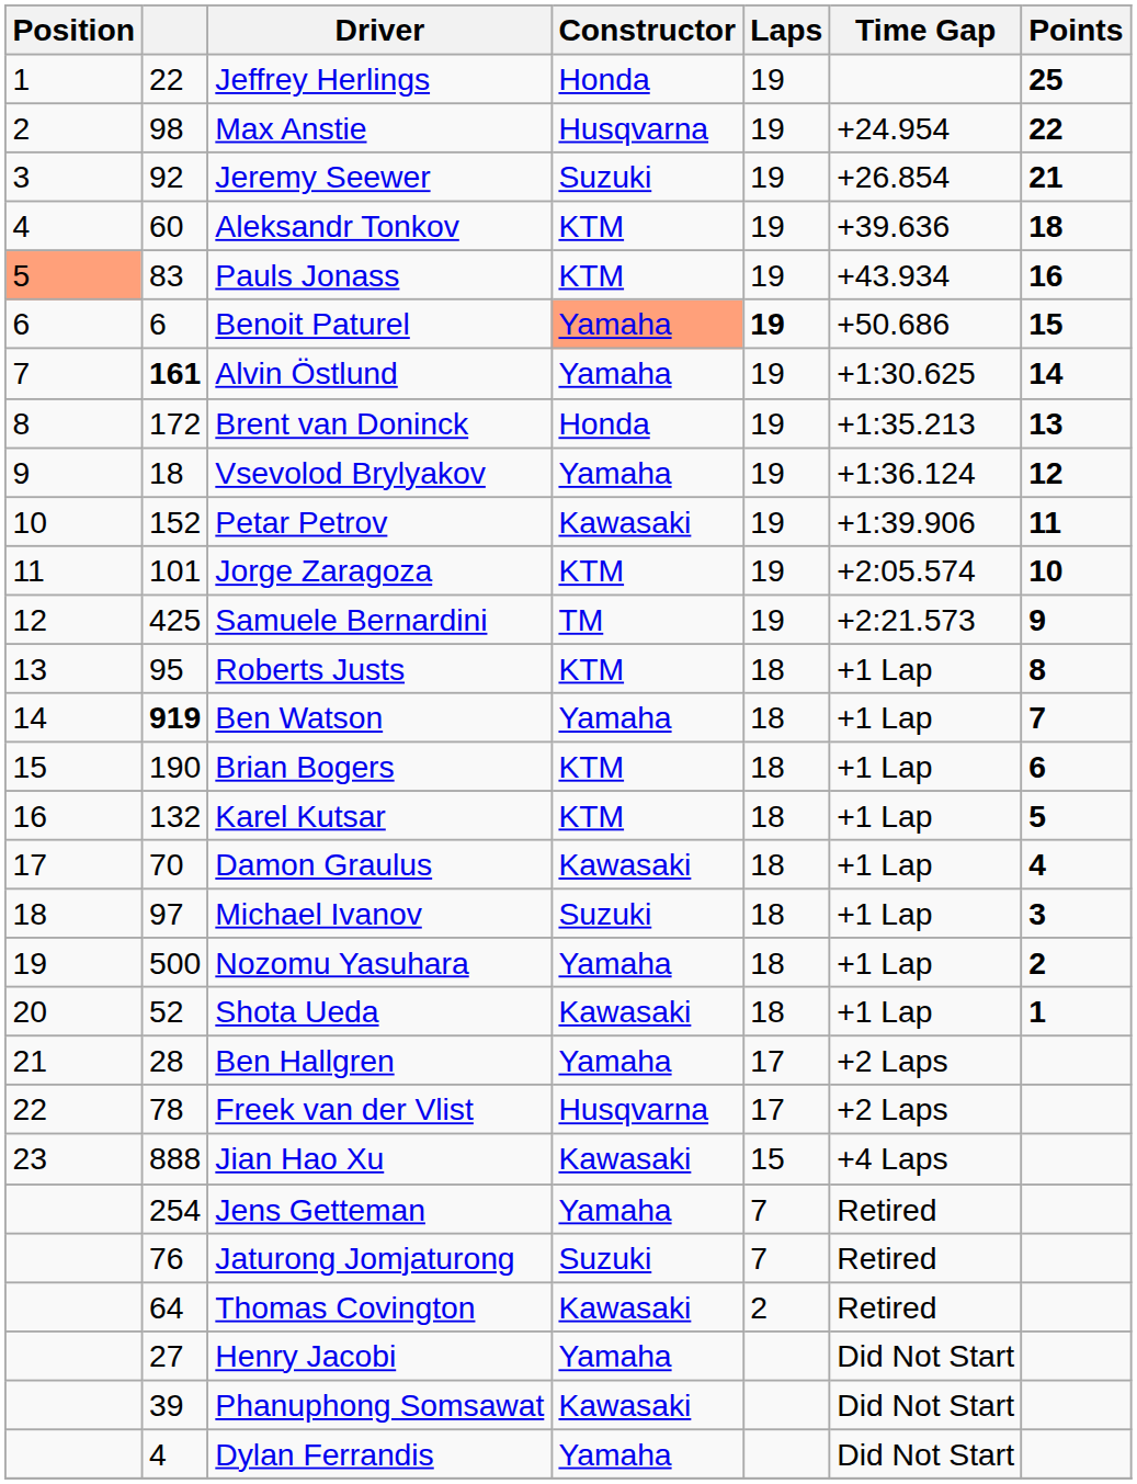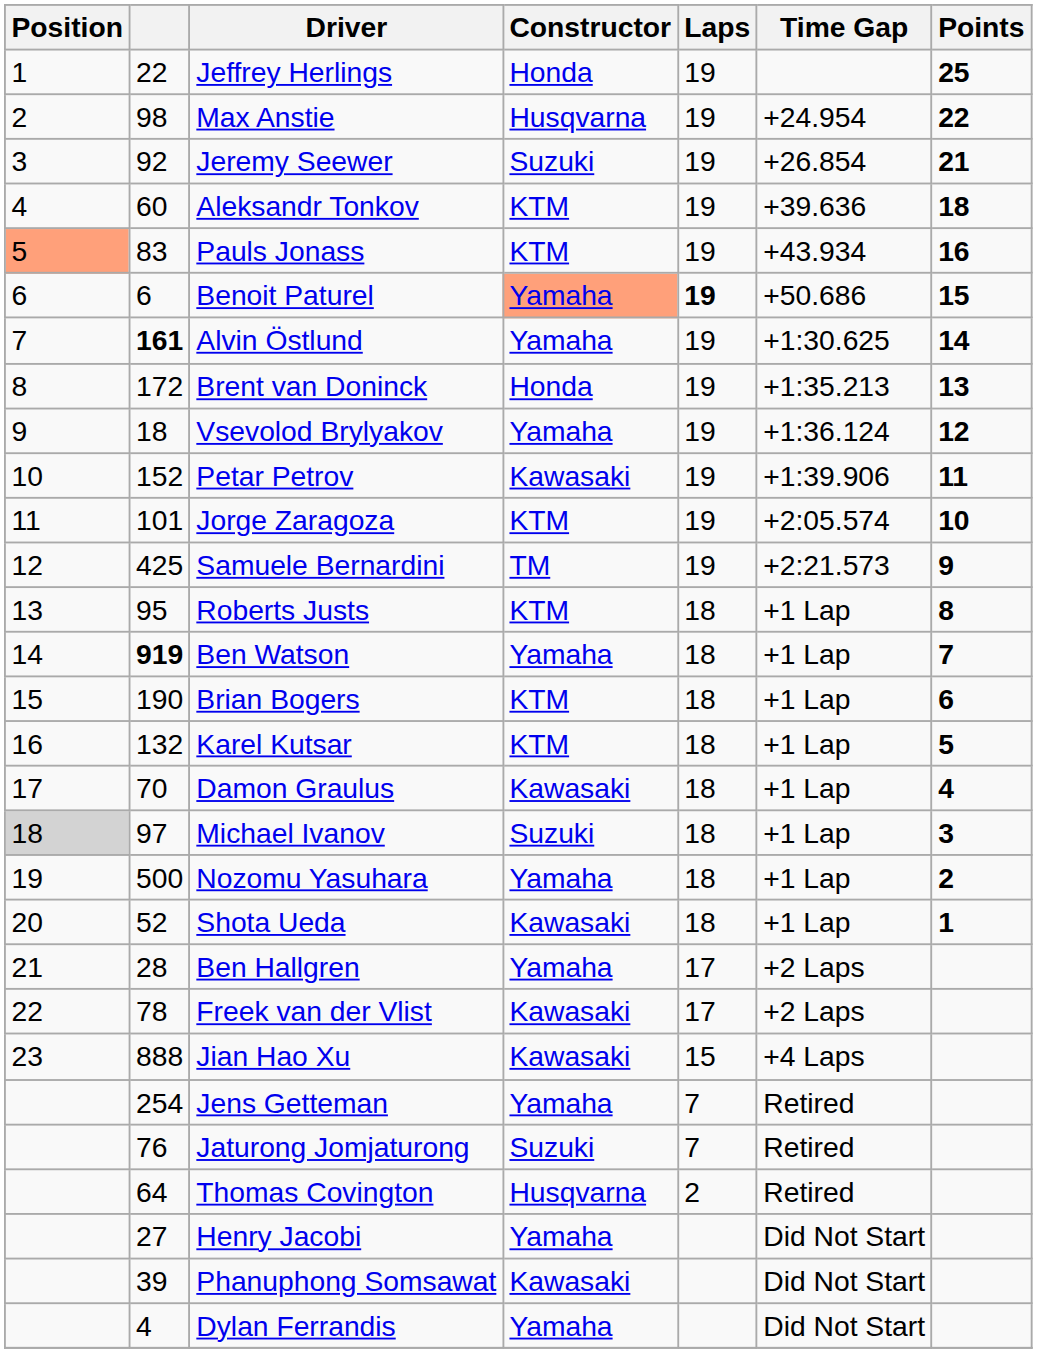 <table class="wikitable" style="font-size:95%;">
 <tr>
 <th>Position</th>
 <th></th>
 <th>Driver</th>
 <th>Constructor</th>
 <th>Laps</th>
 <th>Time Gap</th>
 <th>Points</th>
 </tr>
 <tr>
 <td>1</td>
 <td>22</td>
 <td> <a href='#'>Jeffrey Herlings</a></td>
 <td><a href='#'>Honda</a></td>
 <td>19</td>
 <td></td>
 <td><strong>25</strong></td>
 </tr>
 <tr>
 <td>2</td>
 <td>98</td>
 <td> <a href='#'>Max Anstie</a></td>
 <td><a href='#'>Husqvarna</a></td>
 <td>19</td>
 <td>+24.954</td>
 <td><strong>22</strong></td>
 </tr>
 <tr>
 <td>3</td>
 <td>92</td>
 <td><a href='#'>Jeremy Seewer</a></td>
 <td><a href='#'>Suzuki</a></td>
 <td>19</td>
 <td>+26.854</td>
 <td><strong>21</strong></td>
 </tr>
 <tr>
 <td>4</td>
 <td>60</td>
 <td> <a href='#'>Aleksandr Tonkov</a></td>
 <td><a href='#'>KTM</a></td>
 <td>19</td>
 <td>+39.636</td>
 <td><strong>18</strong></td>
 </tr>
 <tr>
 <td style="background: lightsalmon;">5</td>
 <td>83</td>
 <td> <a href='#'>Pauls Jonass</a></td>
 <td><a href='#'>KTM</a></td>
 <td>19</td>
 <td>+43.934</td>
 <td><strong>16</strong></td>
 </tr>
 <tr>
 <td>6</td>
 <td>6</td>
 <td> <a href='#'>Benoit Paturel</a></td>
 <td style="background: lightsalmon;"><a href='#'>Yamaha</a></td>
 <td><strong>19</strong></td>
 <td>+50.686</td>
 <td><strong>15</strong></td>
 </tr>
 <tr>
 <td>7</td>
 <td><strong>161</strong></td>
 <td> <a href='#'>Alvin Östlund</a></td>
 <td><a href='#'>Yamaha</a></td>
 <td>19</td>
 <td>+1:30.625</td>
 <td><strong>14</strong></td>
 </tr>
 <tr>
 <td>8</td>
 <td>172</td>
 <td> <a href='#'>Brent van Doninck</a></td>
 <td><a href='#'>Honda</a></td>
 <td>19</td>
 <td>+1:35.213</td>
 <td><strong>13</strong></td>
 </tr>
 <tr>
 <td>9</td>
 <td>18</td>
 <td> <a href='#'>Vsevolod Brylyakov</a></td>
 <td><a href='#'>Yamaha</a></td>
 <td>19</td>
 <td>+1:36.124</td>
 <td><strong>12</strong></td>
 </tr>
 <tr>
 <td>10</td>
 <td>152</td>
 <td> <a href='#'>Petar Petrov</a></td>
 <td><a href='#'>Kawasaki</a></td>
 <td>19</td>
 <td>+1:39.906</td>
 <td><strong>11</strong></td>
 </tr>
 <tr>
 <td>11</td>
 <td>101</td>
 <td> <a href='#'>Jorge Zaragoza</a></td>
 <td><a href='#'>KTM</a></td>
 <td>19</td>
 <td>+2:05.574</td>
 <td><strong>10</strong></td>
 </tr>
 <tr>
 <td>12</td>
 <td>425</td>
 <td> <a href='#'>Samuele Bernardini</a></td>
 <td><a href='#'>TM</a></td>
 <td>19</td>
 <td>+2:21.573</td>
 <td><strong>9</strong></td>
 </tr>
 <tr>
 <td>13</td>
 <td>95</td>
 <td> <a href='#'>Roberts Justs</a></td>
 <td><a href='#'>KTM</a></td>
 <td>18</td>
 <td>+1 Lap</td>
 <td><strong>8</strong></td>
 </tr>
 <tr>
 <td>14</td>
 <td><strong>919</strong></td>
 <td> <a href='#'>Ben Watson</a></td>
 <td><a href='#'>Yamaha</a></td>
 <td>18</td>
 <td>+1 Lap</td>
 <td><strong>7</strong></td>
 </tr>
 <tr>
 <td>15</td>
 <td>190</td>
 <td> <a href='#'>Brian Bogers</a></td>
 <td><a href='#'>KTM</a></td>
 <td>18</td>
 <td>+1 Lap</td>
 <td><strong>6</strong></td>
 </tr>
 <tr>
 <td>16</td>
 <td>132</td>
 <td> <a href='#'>Karel Kutsar</a></td>
 <td><a href='#'>KTM</a></td>
 <td>18</td>
 <td>+1 Lap</td>
 <td><strong>5</strong></td>
 </tr>
 <tr>
 <td>17</td>
 <td>70</td>
 <td> <a href='#'>Damon Graulus</a></td>
 <td><a href='#'>Kawasaki</a></td>
 <td>18</td>
 <td>+1 Lap</td>
 <td><strong>4</strong></td>
 </tr>
 <tr>
-<td>18</td>
+<td style="background: lightgrey;">18</td>
 <td>97</td>
 <td> <a href='#'>Michael Ivanov</a></td>
 <td><a href='#'>Suzuki</a></td>
 <td>18</td>
 <td>+1 Lap</td>
 <td><strong>3</strong></td>
 </tr>
 <tr>
 <td>19</td>
 <td>500</td>
 <td> <a href='#'>Nozomu Yasuhara</a></td>
 <td><a href='#'>Yamaha</a></td>
 <td>18</td>
 <td>+1 Lap</td>
 <td><strong>2</strong></td>
 </tr>
 <tr>
 <td>20</td>
 <td>52</td>
 <td> <a href='#'>Shota Ueda</a></td>
 <td><a href='#'>Kawasaki</a></td>
 <td>18</td>
 <td>+1 Lap</td>
 <td><strong>1</strong></td>
 </tr>
 <tr>
 <td>21</td>
 <td>28</td>
 <td> <a href='#'>Ben Hallgren</a></td>
 <td><a href='#'>Yamaha</a></td>
 <td>17</td>
 <td>+2 Laps</td>
 <td></td>
 </tr>
 <tr>
 <td>22</td>
 <td>78</td>
 <td> <a href='#'>Freek van der Vlist</a></td>
-<td><a href='#'>Husqvarna</a></td>
+<td><a href='#'>Kawasaki</a></td>
 <td>17</td>
 <td>+2 Laps</td>
 <td></td>
 </tr>
 <tr>
 <td>23</td>
 <td>888</td>
 <td> <a href='#'>Jian Hao Xu</a></td>
 <td><a href='#'>Kawasaki</a></td>
 <td>15</td>
 <td>+4 Laps</td>
 <td></td>
 </tr>
 <tr>
 <td></td>
 <td>254</td>
 <td> <a href='#'>Jens Getteman</a></td>
 <td><a href='#'>Yamaha</a></td>
 <td>7</td>
 <td>Retired</td>
 <td></td>
 </tr>
 <tr>
 <td></td>
 <td>76</td>
 <td> <a href='#'>Jaturong Jomjaturong</a></td>
 <td><a href='#'>Suzuki</a></td>
 <td>7</td>
 <td>Retired</td>
 <td></td>
 </tr>
 <tr>
 <td></td>
 <td>64</td>
 <td> <a href='#'>Thomas Covington</a></td>
-<td><a href='#'>Kawasaki</a></td>
+<td><a href='#'>Husqvarna</a></td>
 <td>2</td>
 <td>Retired</td>
 <td></td>
 </tr>
 <tr>
 <td></td>
 <td>27</td>
 <td> <a href='#'>Henry Jacobi</a></td>
 <td><a href='#'>Yamaha</a></td>
 <td></td>
 <td>Did Not Start</td>
 <td></td>
 </tr>
 <tr>
 <td></td>
 <td>39</td>
 <td> <a href='#'>Phanuphong Somsawat</a></td>
 <td><a href='#'>Kawasaki</a></td>
 <td></td>
 <td>Did Not Start</td>
 <td></td>
 </tr>
 <tr>
 <td></td>
 <td>4</td>
 <td> <a href='#'>Dylan Ferrandis</a></td>
 <td><a href='#'>Yamaha</a></td>
 <td></td>
 <td>Did Not Start</td>
 <td></td>
 </tr>
 <tr>
 </tr>
 </table>
